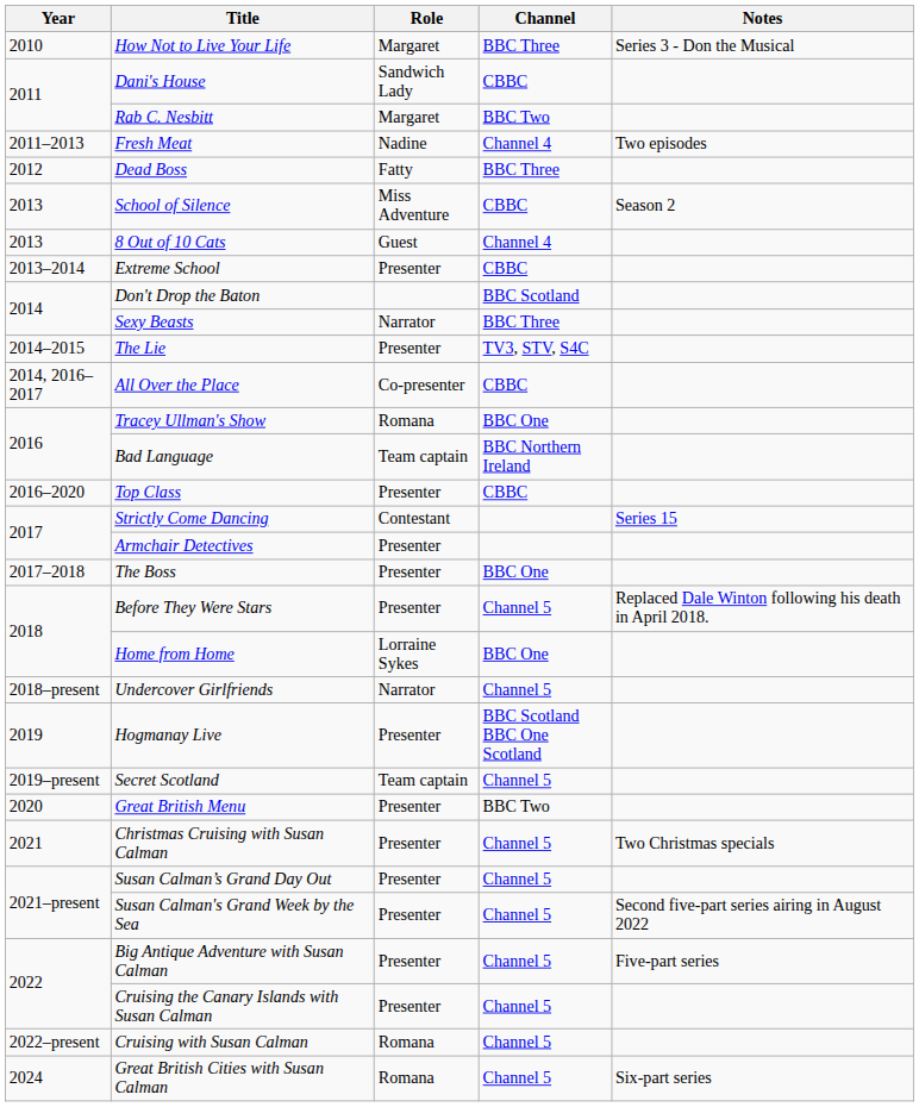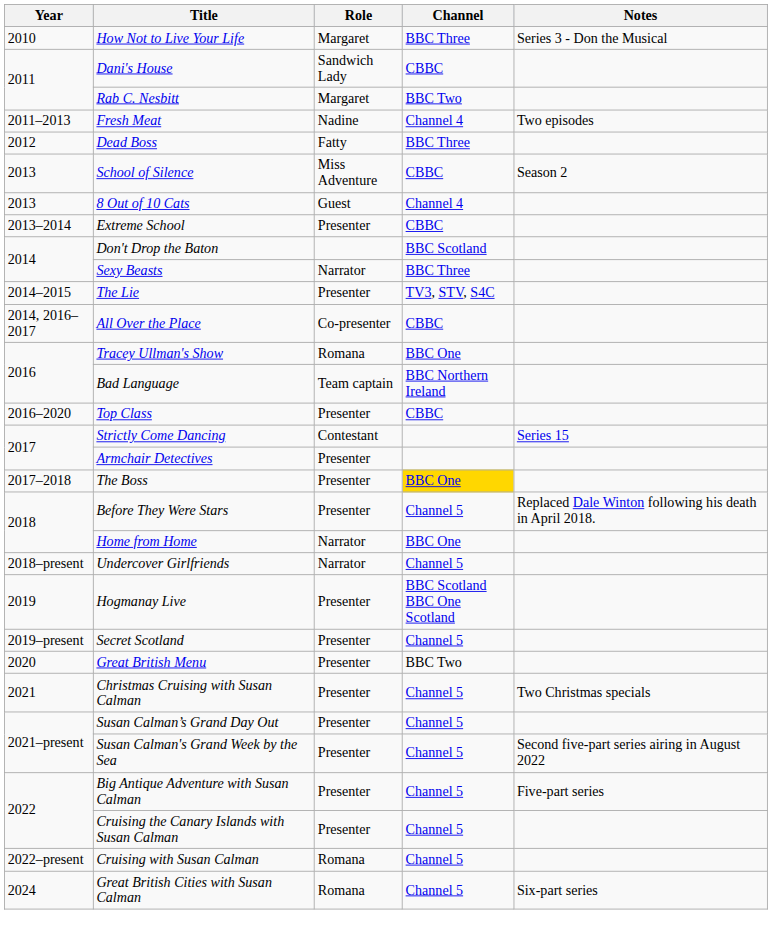 <table class="wikitable">
 <tr style="background:#b0c4de; text-align:center;">
 <th>Year</th>
 <th>Title</th>
 <th>Role</th>
 <th>Channel</th>
 <th>Notes</th>
 </tr>
 <tr>
 <td>2010</td>
 <td><em><a href='#'>How Not to Live Your Life</a></em></td>
 <td>Margaret</td>
 <td><a href='#'>BBC Three</a></td>
 <td>Series 3 - Don the Musical</td>
 </tr>
 <tr>
 <td rowspan="2">2011</td>
 <td><em><a href='#'>Dani's House</a></em></td>
 <td>Sandwich Lady</td>
 <td><a href='#'>CBBC</a></td>
 <td></td>
 </tr>
 <tr>
 <td><em><a href='#'>Rab C. Nesbitt</a></em></td>
 <td>Margaret</td>
 <td><a href='#'>BBC Two</a></td>
 <td></td>
 </tr>
 <tr>
 <td>2011–2013</td>
 <td><em><a href='#'>Fresh Meat</a></em></td>
 <td>Nadine</td>
 <td><a href='#'>Channel 4</a></td>
 <td>Two episodes</td>
 </tr>
 <tr>
 <td>2012</td>
 <td><em><a href='#'>Dead Boss</a></em></td>
 <td>Fatty</td>
 <td><a href='#'>BBC Three</a></td>
 <td></td>
 </tr>
 <tr>
 <td>2013</td>
 <td><em><a href='#'>School of Silence</a></em></td>
 <td>Miss Adventure</td>
 <td><a href='#'>CBBC</a></td>
 <td>Season 2</td>
 </tr>
 <tr>
 <td>2013</td>
 <td><em><a href='#'>8 Out of 10 Cats</a></em></td>
 <td>Guest</td>
 <td><a href='#'>Channel 4</a></td>
 <td></td>
 </tr>
 <tr>
 <td>2013–2014</td>
 <td><em>Extreme School</em></td>
 <td>Presenter</td>
 <td><a href='#'>CBBC</a></td>
 <td></td>
 </tr>
 <tr>
 <td rowspan="2">2014</td>
 <td><em>Don't Drop the Baton</em></td>
 <td></td>
 <td><a href='#'>BBC Scotland</a></td>
 <td></td>
 </tr>
 <tr>
 <td><em><a href='#'>Sexy Beasts</a></em></td>
 <td>Narrator</td>
 <td><a href='#'>BBC Three</a></td>
 <td></td>
 </tr>
 <tr>
 <td>2014–2015</td>
 <td><em><a href='#'>The Lie</a></em></td>
 <td>Presenter</td>
 <td><a href='#'>TV3</a>, <a href='#'>STV</a>, <a href='#'>S4C</a></td>
 <td></td>
 </tr>
 <tr>
 <td>2014, 2016–2017</td>
 <td><em><a href='#'>All Over the Place</a></em></td>
 <td>Co-presenter</td>
 <td><a href='#'>CBBC</a></td>
 <td></td>
 </tr>
 <tr>
 <td rowspan="2">2016</td>
 <td><em><a href='#'>Tracey Ullman's Show</a></em></td>
 <td>Romana</td>
 <td><a href='#'>BBC One</a></td>
 <td></td>
 </tr>
 <tr>
 <td><em>Bad Language</em></td>
 <td>Team captain</td>
 <td><a href='#'>BBC Northern Ireland</a></td>
 <td></td>
 </tr>
 <tr>
 <td>2016–2020</td>
 <td><em><a href='#'>Top Class</a></em></td>
 <td>Presenter</td>
 <td><a href='#'>CBBC</a></td>
 <td></td>
 </tr>
 <tr>
 <td rowspan="2">2017</td>
 <td><em><a href='#'>Strictly Come Dancing</a></em></td>
 <td>Contestant</td>
 <td></td>
 <td><a href='#'>Series 15</a></td>
 </tr>
 <tr>
 <td><em><a href='#'>Armchair Detectives</a></em></td>
 <td>Presenter</td>
 <td></td>
 <td></td>
 </tr>
 <tr>
 <td>2017–2018</td>
 <td><em>The Boss</em></td>
 <td>Presenter</td>
-<td><a href='#'>BBC One</a></td>
+<td style="background: gold;"><a href='#'>BBC One</a></td>
 <td></td>
 </tr>
 <tr>
 <td rowspan="2">2018</td>
 <td><em>Before They Were Stars</em></td>
 <td>Presenter</td>
 <td><a href='#'>Channel 5</a></td>
 <td>Replaced <a href='#'>Dale Winton</a> following his death in April 2018.</td>
 </tr>
 <tr>
 <td><em><a href='#'>Home from Home</a></em></td>
-<td>Lorraine Sykes</td>
+<td>Narrator</td>
 <td><a href='#'>BBC One</a></td>
 <td></td>
 </tr>
 <tr>
 <td>2018–present</td>
 <td><em>Undercover Girlfriends</em></td>
 <td>Narrator</td>
 <td><a href='#'>Channel 5</a></td>
 <td></td>
 </tr>
 <tr>
 <td>2019</td>
 <td><em>Hogmanay Live</em></td>
 <td>Presenter</td>
 <td><a href='#'>BBC Scotland</a><br><a href='#'>BBC One Scotland</a></td>
 <td></td>
 </tr>
 <tr>
 <td>2019–present</td>
 <td><em>Secret Scotland</em></td>
-<td>Team captain</td>
+<td>Presenter</td>
 <td><a href='#'>Channel 5</a></td>
 <td></td>
 </tr>
 <tr>
 <td>2020</td>
 <td><em><a href='#'>Great British Menu</a></em></td>
 <td>Presenter</td>
 <td>BBC Two</td>
 <td></td>
 </tr>
 <tr>
 <td>2021</td>
 <td><em>Christmas Cruising with Susan Calman</em></td>
 <td>Presenter</td>
 <td><a href='#'>Channel 5</a></td>
 <td>Two Christmas specials</td>
 </tr>
 <tr>
 <td rowspan="2">2021–present</td>
 <td><em>Susan Calman’s Grand Day Out</em></td>
 <td>Presenter</td>
 <td><a href='#'>Channel 5</a></td>
 <td></td>
 </tr>
 <tr>
 <td><em>Susan Calman's Grand Week by the Sea</em></td>
 <td>Presenter</td>
 <td><a href='#'>Channel 5</a></td>
 <td>Second five-part series airing in August 2022</td>
 </tr>
 <tr>
 <td rowspan="2">2022</td>
 <td><em>Big Antique Adventure with Susan Calman</em></td>
 <td>Presenter</td>
 <td><a href='#'>Channel 5</a></td>
 <td>Five-part series</td>
 </tr>
 <tr>
 <td><em>Cruising the Canary Islands with Susan Calman</em></td>
 <td>Presenter</td>
 <td><a href='#'>Channel 5</a></td>
 <td></td>
 </tr>
 <tr>
 <td>2022–present</td>
 <td><em>Cruising with Susan Calman</em></td>
 <td>Romana</td>
 <td><a href='#'>Channel 5</a></td>
 <td></td>
 </tr>
 <tr>
 <td>2024</td>
 <td><em>Great British Cities with Susan Calman</em></td>
 <td>Romana</td>
 <td><a href='#'>Channel 5</a></td>
 <td>Six-part series</td>
 </tr>
 </table>
